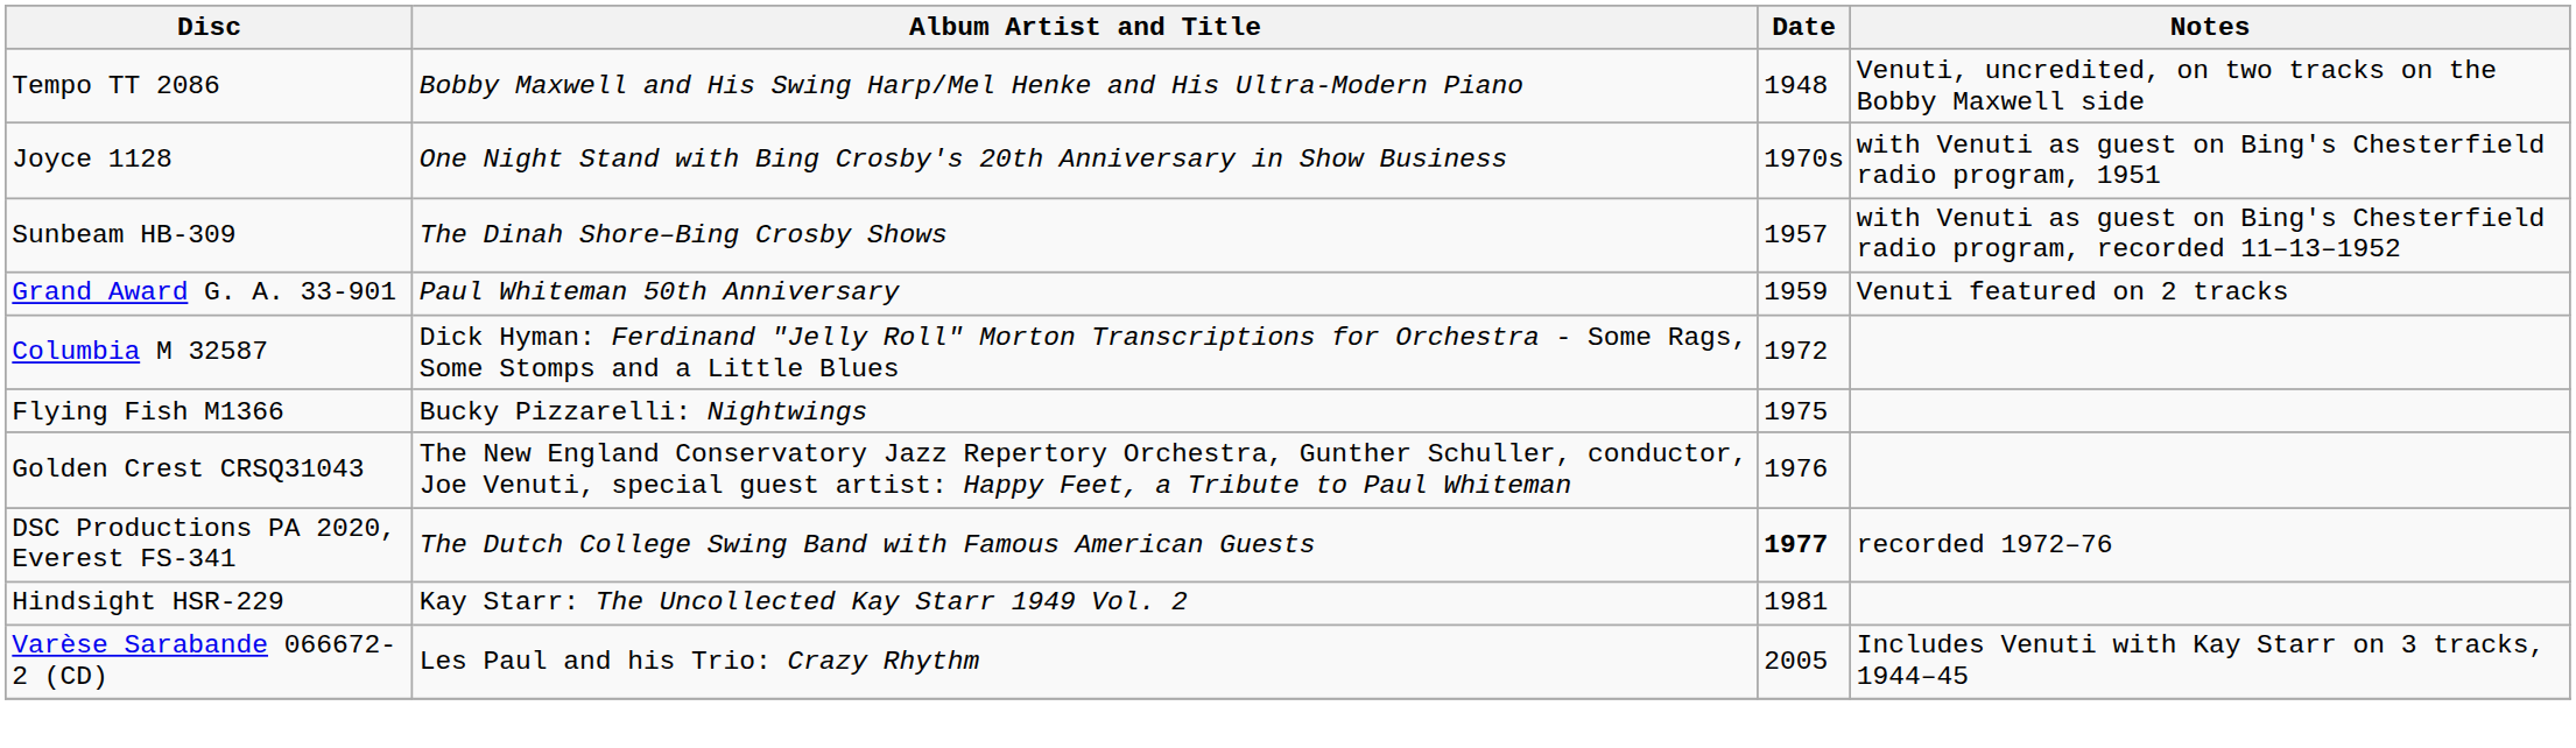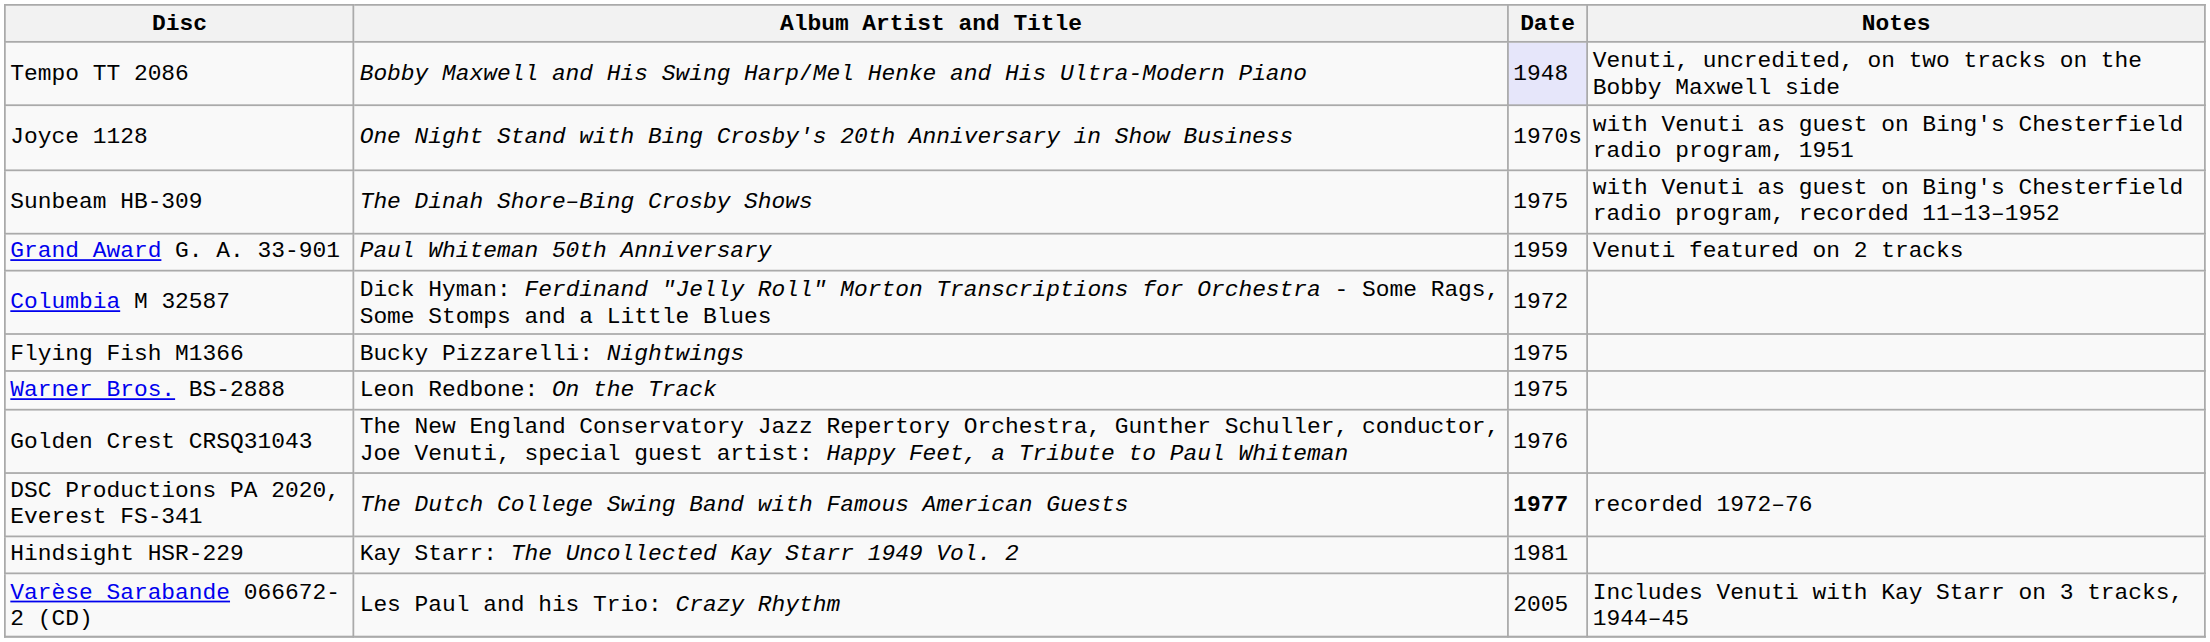 <table class="wikitable">
 <tr>
 <th>Disc</th>
 <th>Album Artist and Title</th>
 <th>Date</th>
 <th>Notes</th>
 </tr>
 <tr>
 <td>Tempo TT 2086</td>
 <td><em>Bobby Maxwell and His Swing Harp</em>/<em>Mel Henke and His Ultra-Modern Piano</em></td>
-<td>1948</td>
+<td style="background: lavender;">1948</td>
 <td>Venuti, uncredited, on two tracks on the Bobby Maxwell side</td>
 </tr>
 <tr>
 <td>Joyce 1128</td>
 <td><em>One Night Stand with Bing Crosby's 20th Anniversary in Show Business</em></td>
 <td>1970s</td>
 <td>with Venuti as guest on Bing's Chesterfield radio program, 1951</td>
 </tr>
 <tr>
 <td>Sunbeam HB-309</td>
 <td><em>The Dinah Shore–Bing Crosby Shows</em></td>
-<td>1957</td>
+<td>1975</td>
 <td>with Venuti as guest on Bing's Chesterfield radio program, recorded 11–13–1952</td>
 </tr>
 <tr>
 <td><a href='#'>Grand Award</a> G. A. 33-901</td>
 <td><em>Paul Whiteman 50th Anniversary</em></td>
 <td>1959</td>
 <td>Venuti featured on 2 tracks</td>
 </tr>
 <tr>
 <td><a href='#'>Columbia</a> M 32587</td>
 <td>Dick Hyman: <em>Ferdinand "Jelly Roll" Morton Transcriptions for Orchestra</em> -  Some Rags, Some Stomps and a Little Blues</td>
 <td>1972</td>
 <td></td>
 </tr>
 <tr>
 <td>Flying Fish M1366</td>
 <td>Bucky Pizzarelli: <em>Nightwings</em></td>
+<td>1975</td>
+<td></td>
+</tr>
+<tr>
+<td><a href='#'>Warner Bros.</a> BS-2888</td>
+<td>Leon Redbone: <em>On the Track</em></td>
 <td>1975</td>
 <td></td>
 </tr>
 <tr>
 <td>Golden Crest CRSQ31043</td>
 <td>The New England Conservatory Jazz Repertory Orchestra, Gunther Schuller, conductor, Joe Venuti, special guest artist: <em>Happy Feet, a Tribute to Paul Whiteman</em></td>
 <td>1976</td>
 <td></td>
 </tr>
 <tr>
 <td>DSC Productions PA 2020, Everest FS-341</td>
 <td><em>The Dutch College Swing Band with Famous American Guests</em></td>
 <td><strong>1977</strong></td>
 <td>recorded 1972–76</td>
 </tr>
 <tr>
 <td>Hindsight HSR-229</td>
 <td>Kay Starr: <em>The Uncollected Kay Starr 1949 Vol. 2</em></td>
 <td>1981</td>
 <td></td>
 </tr>
 <tr>
 <td><a href='#'>Varèse Sarabande</a> 066672-2 (CD)</td>
 <td>Les Paul and his Trio: <em>Crazy Rhythm</em></td>
 <td>2005</td>
 <td>Includes Venuti with Kay Starr on 3 tracks, 1944–45</td>
 </tr>
 <tr>
 </tr>
 </table>
